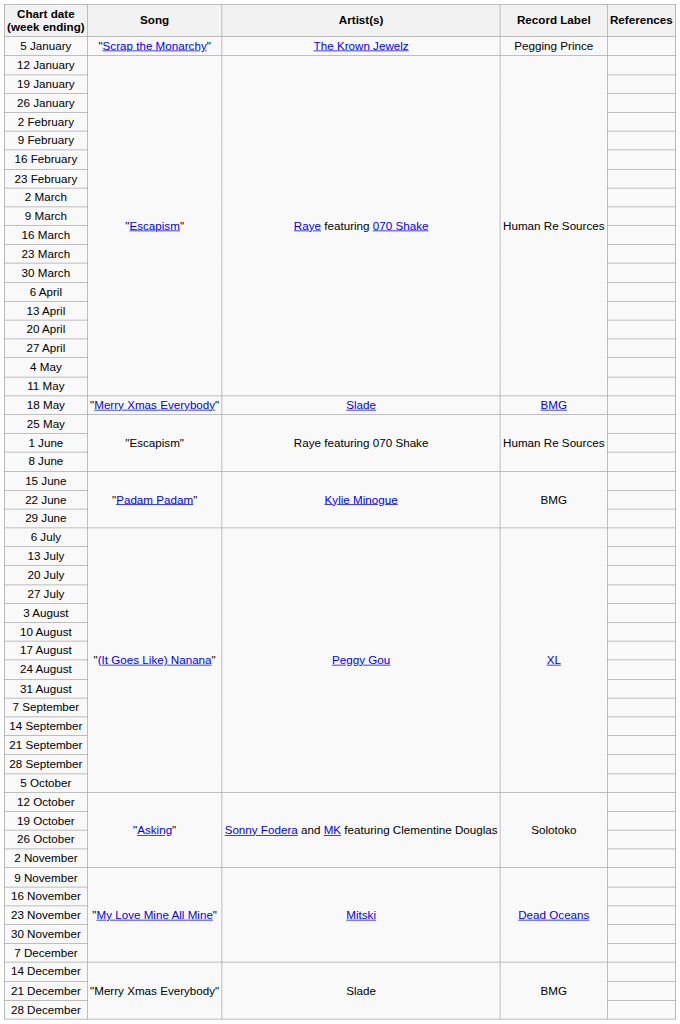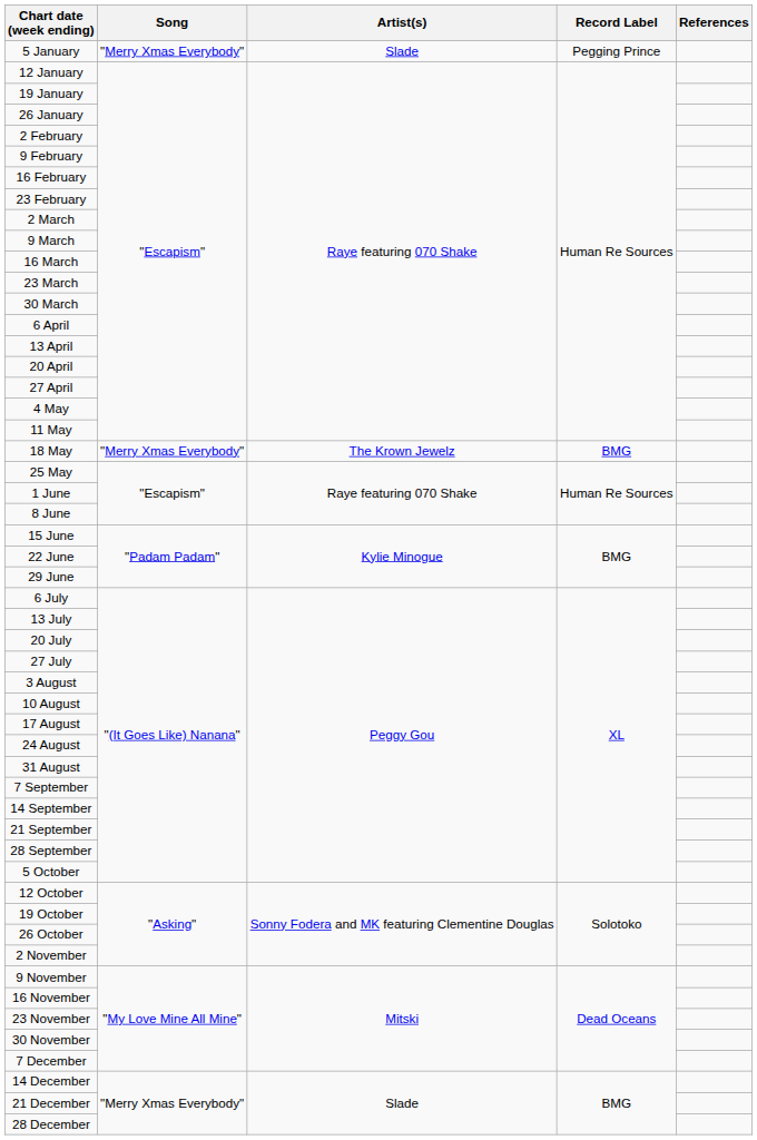 <table class="wikitable" style="font-size:97%; text-align:center;">
 <tr>
 <th>Chart date<br>(week ending)</th>
 <th>Song</th>
 <th>Artist(s)</th>
 <th>Record Label</th>
 <th>References</th>
 </tr>
 <tr>
 <td>5 January</td>
-<td>"<a href='#'>Scrap the Monarchy</a>"</td>
-<td><a href='#'>The Krown Jewelz</a></td>
+<td>"<a href='#'>Merry Xmas Everybody</a>"</td>
+<td><a href='#'>Slade</a></td>
 <td>Pegging Prince</td>
 <td></td>
 </tr>
 <tr>
 <td>12 January </td>
 <td rowspan=18>"<a href='#'>Escapism</a>"</td>
 <td rowspan=18><a href='#'>Raye</a> featuring <a href='#'>070 Shake</a></td>
 <td rowspan=18>Human Re Sources</td>
 <td></td>
 </tr>
 <tr>
 <td>19 January</td>
 <td></td>
 </tr>
 <tr>
 <td>26 January</td>
 <td></td>
 </tr>
 <tr>
 <td>2 February</td>
 <td></td>
 </tr>
 <tr>
 <td>9 February</td>
 <td></td>
 </tr>
 <tr>
 <td>16 February </td>
 <td></td>
 </tr>
 <tr>
 <td>23 February</td>
 <td></td>
 </tr>
 <tr>
 <td>2 March</td>
 <td></td>
 </tr>
 <tr>
 <td>9 March</td>
 <td></td>
 </tr>
 <tr>
 <td>16 March</td>
 <td></td>
 </tr>
 <tr>
 <td>23 March</td>
 <td></td>
 </tr>
 <tr>
 <td>30 March</td>
 <td></td>
 </tr>
 <tr>
 <td>6 April</td>
 <td></td>
 </tr>
 <tr>
 <td>13 April</td>
 <td></td>
 </tr>
 <tr>
 <td>20 April</td>
 <td></td>
 </tr>
 <tr>
 <td>27 April</td>
 <td></td>
 </tr>
 <tr>
 <td>4 May</td>
 <td></td>
 </tr>
 <tr>
 <td>11 May</td>
 <td></td>
 </tr>
 <tr>
 <td>18 May</td>
 <td>"<a href='#'>Merry Xmas Everybody</a>"</td>
-<td><a href='#'>Slade</a></td>
+<td><a href='#'>The Krown Jewelz</a></td>
 <td><a href='#'>BMG</a></td>
 <td></td>
 </tr>
 <tr>
 <td>25 May</td>
 <td rowspan=3>"Escapism"</td>
 <td rowspan=3>Raye featuring 070 Shake</td>
 <td rowspan=3>Human Re Sources</td>
 <td></td>
 </tr>
 <tr>
 <td>1 June</td>
 <td></td>
 </tr>
 <tr>
 <td>8 June</td>
 <td></td>
 </tr>
 <tr>
 <td>15 June</td>
 <td rowspan=3>"<a href='#'>Padam Padam</a>"</td>
 <td rowspan=3><a href='#'>Kylie Minogue</a></td>
 <td rowspan=3>BMG</td>
 <td></td>
 </tr>
 <tr>
 <td>22 June</td>
 <td></td>
 </tr>
 <tr>
 <td>29 June</td>
 <td></td>
 </tr>
 <tr>
 <td>6 July</td>
 <td rowspan=14>"<a href='#'>(It Goes Like) Nanana</a>"</td>
 <td rowspan=14><a href='#'>Peggy Gou</a></td>
 <td rowspan=14><a href='#'>XL</a></td>
 <td></td>
 </tr>
 <tr>
 <td>13 July</td>
 <td></td>
 </tr>
 <tr>
 <td>20 July</td>
 <td></td>
 </tr>
 <tr>
 <td>27 July</td>
 <td></td>
 </tr>
 <tr>
 <td>3 August</td>
 <td></td>
 </tr>
 <tr>
 <td>10 August</td>
 <td></td>
 </tr>
 <tr>
 <td>17 August</td>
 <td></td>
 </tr>
 <tr>
 <td>24 August</td>
 <td></td>
 </tr>
 <tr>
 <td>31 August</td>
 <td></td>
 </tr>
 <tr>
 <td>7 September</td>
 <td></td>
 </tr>
 <tr>
 <td>14 September</td>
 <td></td>
 </tr>
 <tr>
 <td>21 September</td>
 <td></td>
 </tr>
 <tr>
 <td>28 September</td>
 <td></td>
 </tr>
 <tr>
 <td>5 October</td>
 <td></td>
 </tr>
 <tr>
 <td>12 October</td>
 <td rowspan=4>"<a href='#'>Asking</a>"</td>
 <td rowspan=4><a href='#'>Sonny Fodera</a> and <a href='#'>MK</a> featuring Clementine Douglas</td>
 <td rowspan=4>Solotoko</td>
 <td></td>
 </tr>
 <tr>
 <td>19 October</td>
 <td></td>
 </tr>
 <tr>
 <td>26 October</td>
 <td></td>
 </tr>
 <tr>
 <td>2 November</td>
 <td></td>
 </tr>
 <tr>
 <td>9 November</td>
 <td rowspan=5>"<a href='#'>My Love Mine All Mine</a>"</td>
 <td rowspan=5><a href='#'>Mitski</a></td>
 <td rowspan=5><a href='#'>Dead Oceans</a></td>
 <td></td>
 </tr>
 <tr>
 <td>16 November</td>
 <td></td>
 </tr>
 <tr>
 <td>23 November</td>
 <td></td>
 </tr>
 <tr>
 <td>30 November</td>
 <td></td>
 </tr>
 <tr>
 <td>7 December</td>
 <td></td>
 </tr>
 <tr>
 <td>14 December</td>
 <td rowspan=3>"Merry Xmas Everybody"</td>
 <td rowspan=3>Slade</td>
 <td rowspan=3>BMG</td>
 <td></td>
 </tr>
 <tr>
 <td>21 December</td>
 <td></td>
 </tr>
 <tr>
 <td>28 December</td>
 <td></td>
 </tr>
 </table>
